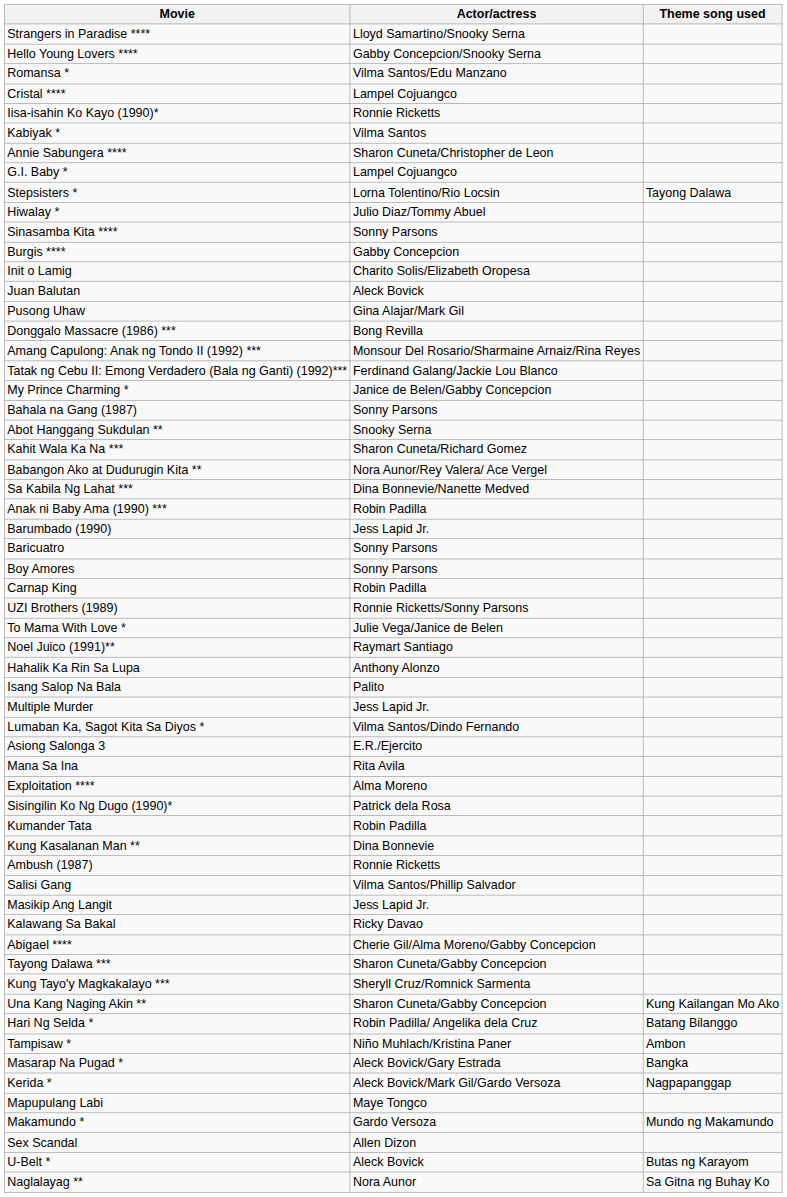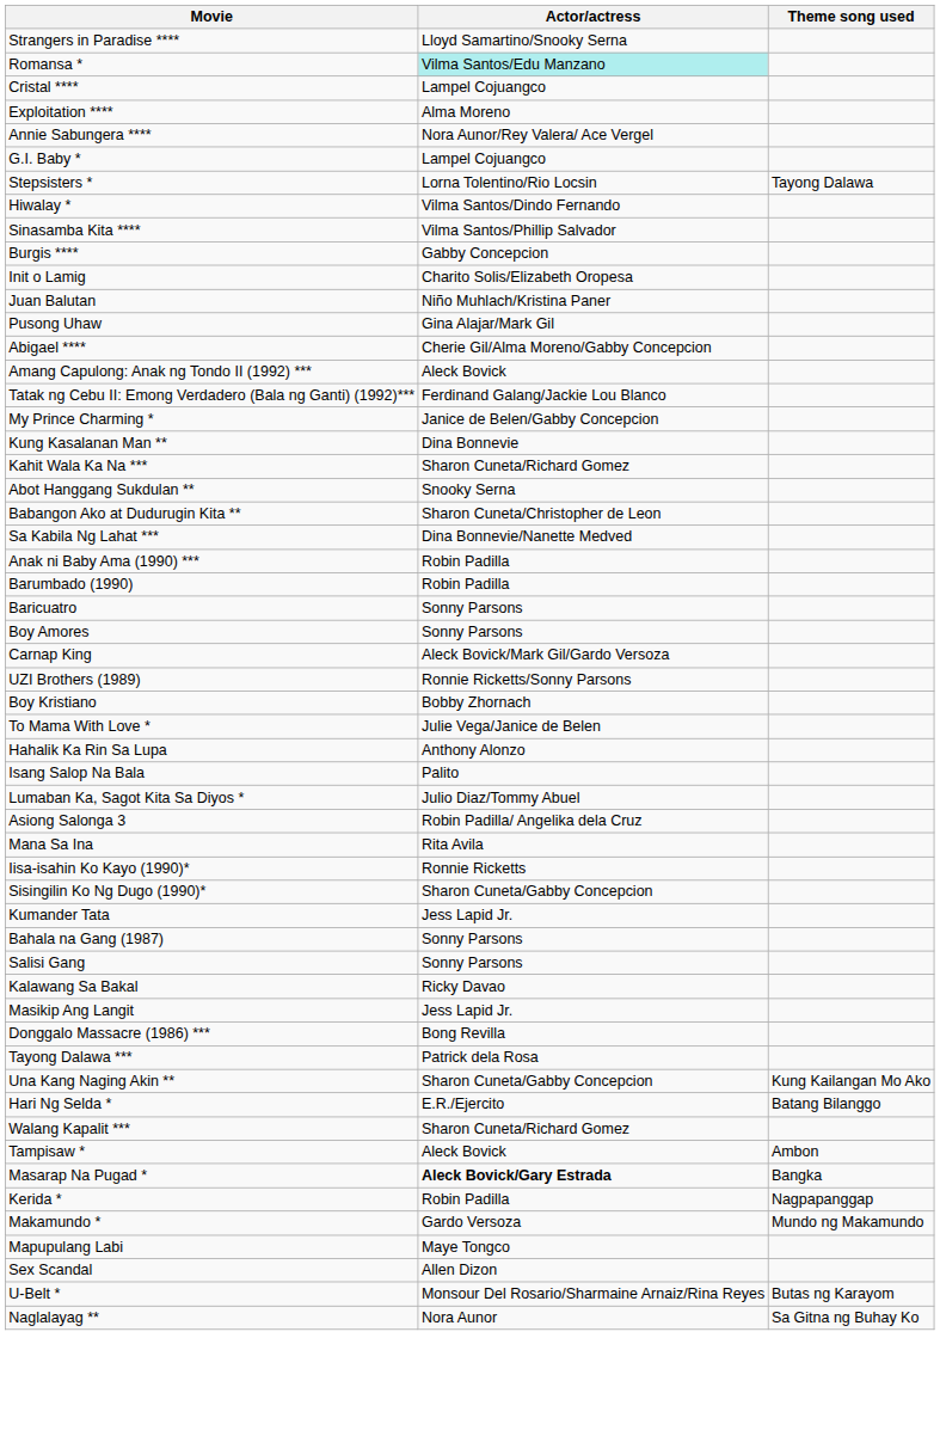 <table class="wikitable">
 <tr>
 <th>Movie</th>
 <th>Actor/actress</th>
 <th>Theme song used</th>
 </tr>
 <tr>
 <td>Strangers in Paradise ****</td>
 <td>Lloyd Samartino/Snooky Serna</td>
 <td></td>
 </tr>
 <tr>
-<td>Hello Young Lovers ****</td>
-<td>Gabby Concepcion/Snooky Serna</td>
-<td></td>
-</tr>
-<tr>
 <td>Romansa *</td>
-<td>Vilma Santos/Edu Manzano</td>
+<td style="background: paleturquoise;">Vilma Santos/Edu Manzano</td>
 <td></td>
 </tr>
 <tr>
 <td>Cristal ****</td>
 <td>Lampel Cojuangco</td>
 <td></td>
 </tr>
 <tr>
-<td>Iisa-isahin Ko Kayo (1990)*</td>
-<td>Ronnie Ricketts</td>
-<td></td>
-</tr>
-<tr>
-<td>Kabiyak *</td>
-<td>Vilma Santos</td>
+<td>Exploitation ****</td>
+<td>Alma Moreno</td>
 <td></td>
 </tr>
 <tr>
 <td>Annie Sabungera ****</td>
-<td>Sharon Cuneta/Christopher de Leon</td>
+<td>Nora Aunor/Rey Valera/ Ace Vergel</td>
 <td></td>
 </tr>
 <tr>
 <td>G.I. Baby *</td>
 <td>Lampel Cojuangco</td>
 <td></td>
 </tr>
 <tr>
 <td>Stepsisters *</td>
 <td>Lorna Tolentino/Rio Locsin</td>
 <td>Tayong Dalawa</td>
 </tr>
 <tr>
 <td>Hiwalay *</td>
-<td>Julio Diaz/Tommy Abuel</td>
+<td>Vilma Santos/Dindo Fernando</td>
 <td></td>
 </tr>
 <tr>
 <td>Sinasamba Kita ****</td>
-<td>Sonny Parsons</td>
+<td>Vilma Santos/Phillip Salvador</td>
 <td></td>
 </tr>
 <tr>
 <td>Burgis ****</td>
 <td>Gabby Concepcion</td>
 <td></td>
 </tr>
 <tr>
 <td>Init o Lamig</td>
 <td>Charito Solis/Elizabeth Oropesa</td>
 <td></td>
 </tr>
 <tr>
 <td>Juan Balutan</td>
-<td>Aleck Bovick</td>
+<td>Niño Muhlach/Kristina Paner</td>
 <td></td>
 </tr>
 <tr>
 <td>Pusong Uhaw</td>
 <td>Gina Alajar/Mark Gil</td>
 <td></td>
 </tr>
 <tr>
-<td>Donggalo Massacre (1986) ***</td>
-<td>Bong Revilla</td>
+<td>Abigael ****</td>
+<td>Cherie Gil/Alma Moreno/Gabby Concepcion</td>
 <td></td>
 </tr>
 <tr>
 <td>Amang Capulong: Anak ng Tondo II (1992) ***</td>
-<td>Monsour Del Rosario/Sharmaine Arnaiz/Rina Reyes</td>
+<td>Aleck Bovick</td>
 <td></td>
 </tr>
 <tr>
 <td>Tatak ng Cebu II: Emong Verdadero (Bala ng Ganti) (1992)***</td>
 <td>Ferdinand Galang/Jackie Lou Blanco</td>
 <td></td>
 </tr>
 <tr>
 <td>My Prince Charming *</td>
 <td>Janice de Belen/Gabby Concepcion</td>
 <td></td>
 </tr>
 <tr>
-<td>Bahala na Gang (1987)</td>
-<td>Sonny Parsons</td>
+<td>Kung Kasalanan Man **</td>
+<td>Dina Bonnevie</td>
+<td></td>
+</tr>
+<tr>
+<td>Kahit Wala Ka Na ***</td>
+<td>Sharon Cuneta/Richard Gomez</td>
 <td></td>
 </tr>
 <tr>
 <td>Abot Hanggang Sukdulan **</td>
 <td>Snooky Serna</td>
 <td></td>
 </tr>
 <tr>
-<td>Kahit Wala Ka Na ***</td>
-<td>Sharon Cuneta/Richard Gomez</td>
-<td></td>
-</tr>
-<tr>
 <td>Babangon Ako at Dudurugin Kita **</td>
-<td>Nora Aunor/Rey Valera/ Ace Vergel</td>
+<td>Sharon Cuneta/Christopher de Leon</td>
 <td></td>
 </tr>
 <tr>
 <td>Sa Kabila Ng Lahat ***</td>
 <td>Dina Bonnevie/Nanette Medved</td>
 <td></td>
 </tr>
 <tr>
 <td>Anak ni Baby Ama (1990) ***</td>
 <td>Robin Padilla</td>
 <td></td>
 </tr>
 <tr>
 <td>Barumbado (1990)</td>
-<td>Jess Lapid Jr.</td>
+<td>Robin Padilla</td>
 <td></td>
 </tr>
 <tr>
 <td>Baricuatro</td>
 <td>Sonny Parsons</td>
 <td></td>
 </tr>
 <tr>
 <td>Boy Amores</td>
 <td>Sonny Parsons</td>
 <td></td>
 </tr>
 <tr>
 <td>Carnap King</td>
-<td>Robin Padilla</td>
+<td>Aleck Bovick/Mark Gil/Gardo Versoza</td>
 <td></td>
 </tr>
 <tr>
 <td>UZI Brothers (1989)</td>
 <td>Ronnie Ricketts/Sonny Parsons</td>
 <td></td>
 </tr>
 <tr>
-<td>To Mama With Love *</td>
-<td>Julie Vega/Janice de Belen</td>
+<td>Boy Kristiano</td>
+<td>Bobby Zhornach</td>
 <td></td>
 </tr>
 <tr>
-<td>Noel Juico (1991)**</td>
-<td>Raymart Santiago</td>
+<td>To Mama With Love *</td>
+<td>Julie Vega/Janice de Belen</td>
 <td></td>
 </tr>
 <tr>
 <td>Hahalik Ka Rin Sa Lupa</td>
 <td>Anthony Alonzo</td>
 <td></td>
 </tr>
 <tr>
 <td>Isang Salop Na Bala</td>
 <td>Palito</td>
 <td></td>
 </tr>
 <tr>
-<td>Multiple Murder</td>
-<td>Jess Lapid Jr.</td>
-<td></td>
-</tr>
-<tr>
 <td>Lumaban Ka, Sagot Kita Sa Diyos *</td>
-<td>Vilma Santos/Dindo Fernando</td>
+<td>Julio Diaz/Tommy Abuel</td>
 <td></td>
 </tr>
 <tr>
 <td>Asiong Salonga 3</td>
-<td>E.R./Ejercito</td>
+<td>Robin Padilla/ Angelika dela Cruz</td>
 <td></td>
 </tr>
 <tr>
 <td>Mana Sa Ina</td>
 <td>Rita Avila</td>
 <td></td>
 </tr>
 <tr>
-<td>Exploitation ****</td>
-<td>Alma Moreno</td>
+<td>Iisa-isahin Ko Kayo (1990)*</td>
+<td>Ronnie Ricketts</td>
 <td></td>
 </tr>
 <tr>
 <td>Sisingilin Ko Ng Dugo (1990)*</td>
-<td>Patrick dela Rosa</td>
+<td>Sharon Cuneta/Gabby Concepcion</td>
 <td></td>
 </tr>
 <tr>
 <td>Kumander Tata</td>
-<td>Robin Padilla</td>
+<td>Jess Lapid Jr.</td>
 <td></td>
 </tr>
 <tr>
-<td>Kung Kasalanan Man **</td>
-<td>Dina Bonnevie</td>
-<td></td>
-</tr>
-<tr>
-<td>Ambush (1987)</td>
-<td>Ronnie Ricketts</td>
+<td>Bahala na Gang (1987)</td>
+<td>Sonny Parsons</td>
 <td></td>
 </tr>
 <tr>
 <td>Salisi Gang</td>
-<td>Vilma Santos/Phillip Salvador</td>
+<td>Sonny Parsons</td>
+<td></td>
+</tr>
+<tr>
+<td>Kalawang Sa Bakal</td>
+<td>Ricky Davao</td>
 <td></td>
 </tr>
 <tr>
 <td>Masikip Ang Langit</td>
 <td>Jess Lapid Jr.</td>
 <td></td>
 </tr>
 <tr>
-<td>Kalawang Sa Bakal</td>
-<td>Ricky Davao</td>
-<td></td>
-</tr>
-<tr>
-<td>Abigael ****</td>
-<td>Cherie Gil/Alma Moreno/Gabby Concepcion</td>
+<td>Donggalo Massacre (1986) ***</td>
+<td>Bong Revilla</td>
 <td></td>
 </tr>
 <tr>
 <td>Tayong Dalawa ***</td>
-<td>Sharon Cuneta/Gabby Concepcion</td>
-<td></td>
-</tr>
-<tr>
-<td>Kung Tayo'y Magkakalayo ***</td>
-<td>Sheryll Cruz/Romnick Sarmenta</td>
+<td>Patrick dela Rosa</td>
 <td></td>
 </tr>
 <tr>
 <td>Una Kang Naging Akin **</td>
 <td>Sharon Cuneta/Gabby Concepcion</td>
 <td>Kung Kailangan Mo Ako</td>
 </tr>
 <tr>
 <td>Hari Ng Selda *</td>
-<td>Robin Padilla/ Angelika dela Cruz</td>
+<td>E.R./Ejercito</td>
 <td>Batang Bilanggo</td>
 </tr>
 <tr>
+<td>Walang Kapalit ***</td>
+<td>Sharon Cuneta/Richard Gomez</td>
+<td></td>
+</tr>
+<tr>
 <td>Tampisaw *</td>
-<td>Niño Muhlach/Kristina Paner</td>
+<td>Aleck Bovick</td>
 <td>Ambon</td>
 </tr>
 <tr>
 <td>Masarap Na Pugad *</td>
-<td>Aleck Bovick/Gary Estrada</td>
+<td><strong>Aleck Bovick/Gary Estrada</strong></td>
 <td>Bangka</td>
 </tr>
 <tr>
 <td>Kerida *</td>
-<td>Aleck Bovick/Mark Gil/Gardo Versoza</td>
+<td>Robin Padilla</td>
 <td>Nagpapanggap</td>
+</tr>
+<tr>
+<td>Makamundo *</td>
+<td>Gardo Versoza</td>
+<td>Mundo ng Makamundo</td>
 </tr>
 <tr>
 <td>Mapupulang Labi</td>
 <td>Maye Tongco</td>
 <td></td>
-</tr>
-<tr>
-<td>Makamundo *</td>
-<td>Gardo Versoza</td>
-<td>Mundo ng Makamundo</td>
 </tr>
 <tr>
 <td>Sex Scandal</td>
 <td>Allen Dizon</td>
 <td></td>
 </tr>
 <tr>
 <td>U-Belt *</td>
-<td>Aleck Bovick</td>
+<td>Monsour Del Rosario/Sharmaine Arnaiz/Rina Reyes</td>
 <td>Butas ng Karayom</td>
 </tr>
 <tr>
 <td>Naglalayag **</td>
 <td>Nora Aunor</td>
 <td>Sa Gitna ng Buhay Ko</td>
 </tr>
 </table>
